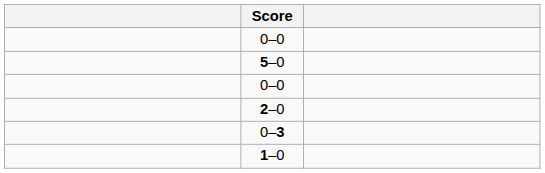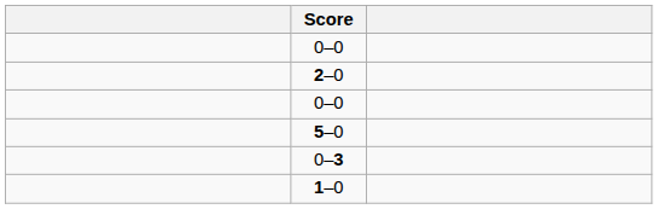 <table class="wikitable" style="text-align: center;">
 <tr>
 <th width=250></th>
 <th width=60>Score</th>
 <th width=250></th>
 </tr>
 <tr>
 <td align=left></td>
 <td>0–0</td>
 <td align=left></td>
 </tr>
 <tr>
 <td align=left><strong></strong></td>
-<td><strong>5</strong>–0</td>
+<td><strong>2</strong>–0</td>
 <td align=left></td>
 </tr>
 <tr>
 <td align=left></td>
 <td>0–0</td>
 <td align=left></td>
 </tr>
 <tr>
 <td align=left><strong></strong></td>
-<td><strong>2</strong>–0</td>
+<td><strong>5</strong>–0</td>
 <td align=left></td>
 </tr>
 <tr>
 <td align=left></td>
 <td>0–<strong>3</strong></td>
 <td align=left><strong></strong></td>
 </tr>
 <tr>
 <td align=left><strong></strong></td>
 <td><strong>1</strong>–0</td>
 <td align=left></td>
 </tr>
 </table>
